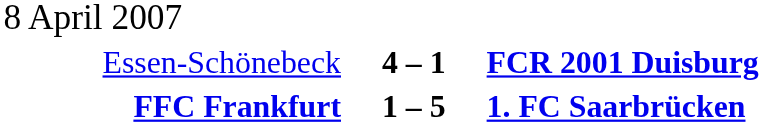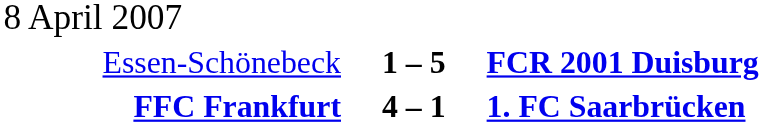 <table width=100% cellspacing=1>
 <tr>
 <th width=25%></th>
 <th width=10%></th>
 <th width=25%></th>
 <th></th>
 </tr>
 <tr>
 <td>8 April 2007</td>
 </tr>
 <tr style=font-size:90%>
 <td align=right><a href='#'>Essen-Schönebeck</a></td>
-<td align=center><strong>4 – 1</strong></td>
+<td align=center><strong>1 – 5</strong></td>
 <td><strong><a href='#'>FCR 2001 Duisburg</a></strong></td>
 </tr>
 <tr style=font-size:90%>
 <td align=right><strong><a href='#'>FFC Frankfurt</a></strong></td>
-<td align=center><strong>1 – 5</strong></td>
+<td align=center><strong>4 – 1</strong></td>
 <td><strong><a href='#'>1. FC Saarbrücken</a></strong></td>
 </tr>
 </table>
